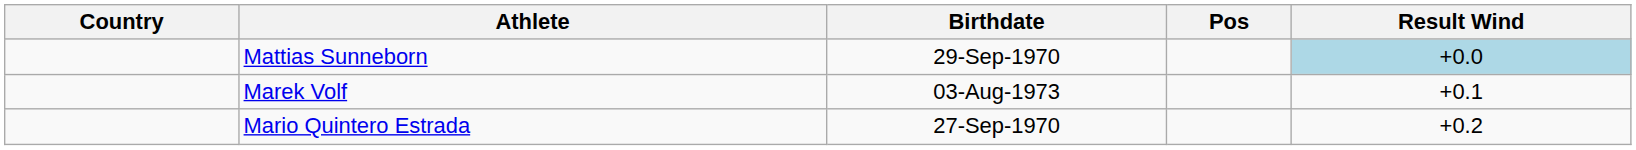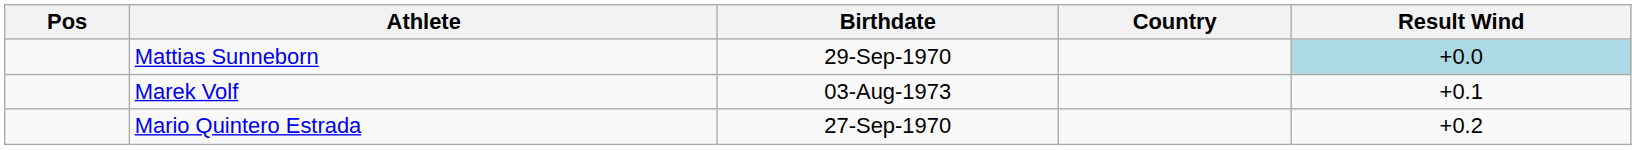 <table class="wikitable"  style="text-align:center; width:75%;">
 <tr>
-<th>Country</th>
+<th>Pos</th>
 <th>Athlete</th>
 <th>Birthdate</th>
-<th>Pos</th>
+<th>Country</th>
 <th>Result Wind</th>
 </tr>
 <tr>
-<td align=left></td>
+<td align=center></td>
 <td align=left><a href='#'>Mattias Sunneborn</a></td>
 <td>29-Sep-1970</td>
-<td align=center></td>
+<td align=left></td>
 <td style="background: lightblue;"> +0.0</td>
 </tr>
 <tr>
-<td align=left></td>
+<td align=center></td>
 <td align=left><a href='#'>Marek Volf</a></td>
 <td>03-Aug-1973</td>
-<td align=center></td>
+<td align=left></td>
 <td> +0.1</td>
 </tr>
 <tr>
-<td align=left></td>
+<td align=center></td>
 <td align=left><a href='#'>Mario Quintero Estrada</a></td>
 <td>27-Sep-1970</td>
-<td align=center></td>
+<td align=left></td>
 <td> +0.2</td>
 </tr>
 </table>
